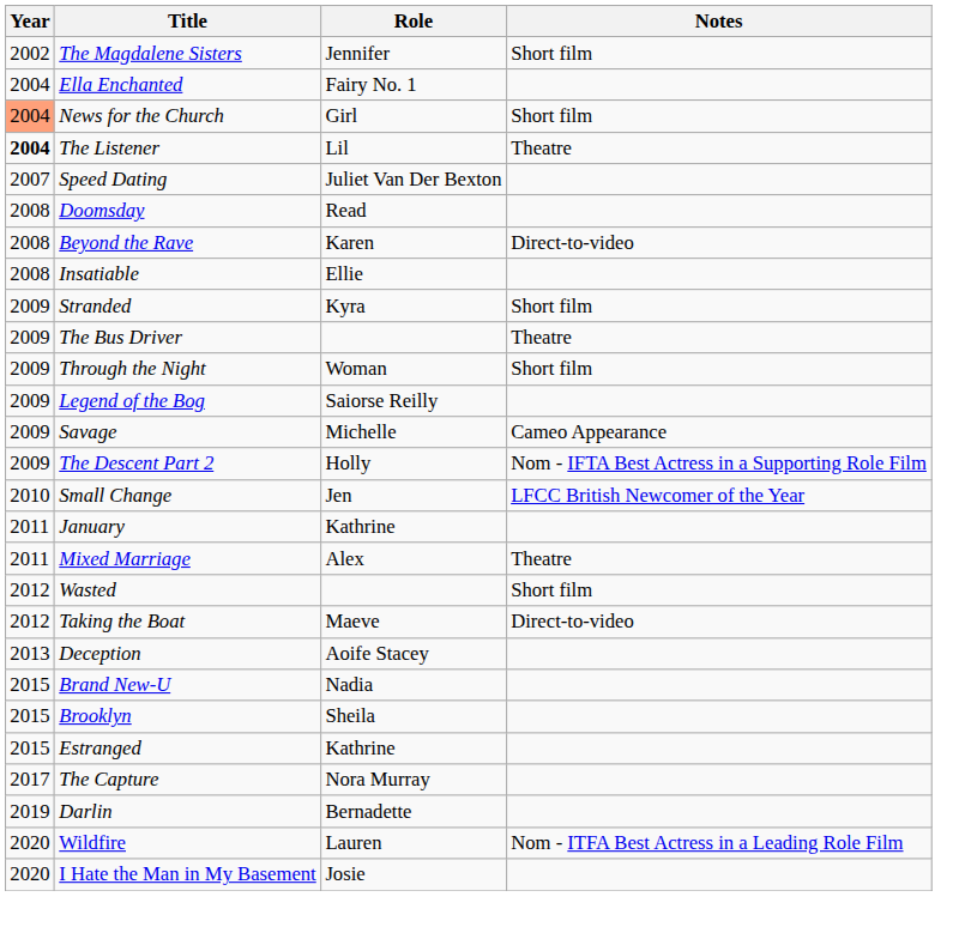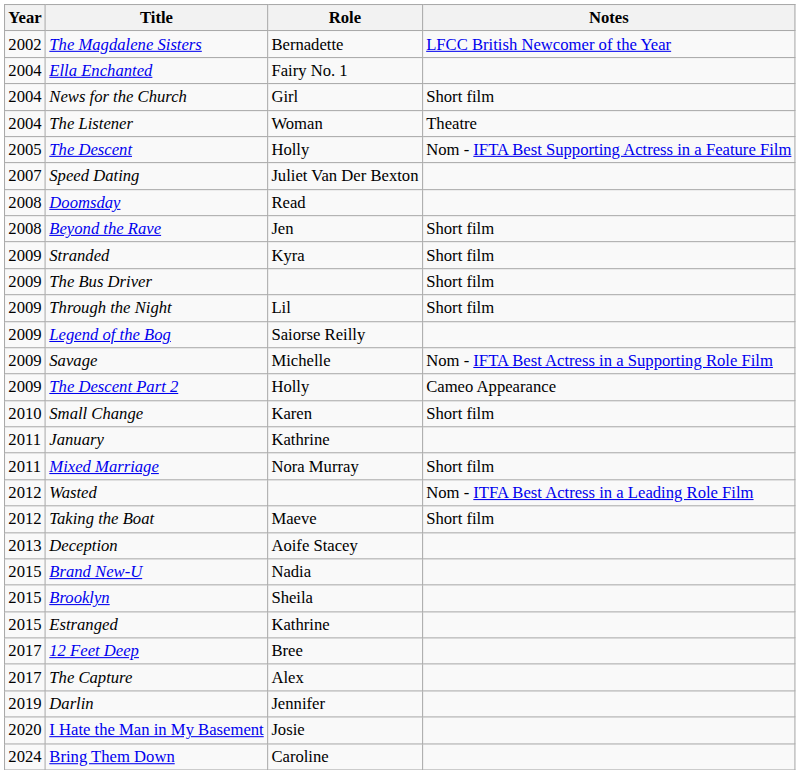 <table class="wikitable sortable">
 <tr>
 <th>Year</th>
 <th>Title</th>
 <th>Role</th>
 <th class="unsortable">Notes</th>
 </tr>
 <tr>
 <td>2002</td>
 <td><em><a href='#'>The Magdalene Sisters</a></em></td>
-<td>Jennifer</td>
-<td>Short film</td>
+<td>Bernadette</td>
+<td><a href='#'>LFCC British Newcomer of the Year</a></td>
 </tr>
 <tr>
 <td>2004</td>
 <td><em><a href='#'>Ella Enchanted</a></em></td>
 <td>Fairy No. 1</td>
 <td></td>
 </tr>
 <tr>
-<td style="background: lightsalmon;">2004</td>
+<td>2004</td>
 <td><em>News for the Church</em></td>
 <td>Girl</td>
 <td>Short film</td>
 </tr>
 <tr>
-<td><strong>2004</strong></td>
+<td>2004</td>
 <td><em>The Listener</em></td>
-<td>Lil</td>
+<td>Woman</td>
 <td>Theatre</td>
+</tr>
+<tr>
+<td>2005</td>
+<td><em><a href='#'>The Descent</a></em></td>
+<td>Holly</td>
+<td>Nom - <a href='#'>IFTA Best Supporting Actress in a Feature Film</a></td>
 </tr>
 <tr>
 <td>2007</td>
 <td><em>Speed Dating</em></td>
 <td>Juliet Van Der Bexton</td>
 <td></td>
 </tr>
 <tr>
 <td>2008</td>
 <td><em><a href='#'>Doomsday</a></em></td>
 <td>Read</td>
 <td></td>
 </tr>
 <tr>
 <td>2008</td>
 <td><em><a href='#'>Beyond the Rave</a></em></td>
-<td>Karen</td>
-<td>Direct-to-video</td>
-</tr>
-<tr>
-<td>2008</td>
-<td><em>Insatiable</em></td>
-<td>Ellie</td>
-<td></td>
+<td>Jen</td>
+<td>Short film</td>
 </tr>
 <tr>
 <td>2009</td>
 <td><em>Stranded</em></td>
 <td>Kyra</td>
 <td>Short film</td>
 </tr>
 <tr>
 <td>2009</td>
 <td><em>The Bus Driver</em></td>
 <td></td>
-<td>Theatre</td>
+<td>Short film</td>
 </tr>
 <tr>
 <td>2009</td>
 <td><em>Through the Night</em></td>
-<td>Woman</td>
+<td>Lil</td>
 <td>Short film</td>
 </tr>
 <tr>
 <td>2009</td>
 <td><em><a href='#'>Legend of the Bog</a></em></td>
 <td>Saiorse Reilly</td>
 <td></td>
 </tr>
 <tr>
 <td>2009</td>
 <td><em>Savage</em></td>
 <td>Michelle</td>
-<td>Cameo Appearance</td>
+<td>Nom - <a href='#'>IFTA Best Actress in a Supporting Role Film</a></td>
 </tr>
 <tr>
 <td>2009</td>
 <td><em><a href='#'>The Descent Part 2</a></em></td>
 <td>Holly</td>
-<td>Nom - <a href='#'>IFTA Best Actress in a Supporting Role Film</a></td>
+<td>Cameo Appearance</td>
 </tr>
 <tr>
 <td>2010</td>
 <td><em>Small Change</em></td>
-<td>Jen</td>
-<td><a href='#'>LFCC British Newcomer of the Year</a></td>
+<td>Karen</td>
+<td>Short film</td>
 </tr>
 <tr>
 <td>2011</td>
 <td><em>January</em></td>
 <td>Kathrine</td>
 <td></td>
 </tr>
 <tr>
 <td>2011</td>
 <td><em><a href='#'>Mixed Marriage</a></em></td>
-<td>Alex</td>
-<td>Theatre</td>
+<td>Nora Murray</td>
+<td>Short film</td>
 </tr>
 <tr>
 <td>2012</td>
 <td><em>Wasted</em></td>
 <td></td>
-<td>Short film</td>
+<td>Nom - <a href='#'>ITFA Best Actress in a Leading Role Film</a></td>
 </tr>
 <tr>
 <td>2012</td>
 <td><em>Taking the Boat</em></td>
 <td>Maeve</td>
-<td>Direct-to-video</td>
+<td>Short film</td>
 </tr>
 <tr>
 <td>2013</td>
 <td><em>Deception</em></td>
 <td>Aoife Stacey</td>
 <td></td>
 </tr>
 <tr>
 <td>2015</td>
 <td><em><a href='#'>Brand New-U</a></em></td>
 <td>Nadia</td>
 <td></td>
 </tr>
 <tr>
 <td>2015</td>
 <td><em><a href='#'>Brooklyn</a></em></td>
 <td>Sheila</td>
 <td></td>
 </tr>
 <tr>
 <td>2015</td>
 <td><em>Estranged</em></td>
 <td>Kathrine</td>
 <td></td>
 </tr>
 <tr>
 <td>2017</td>
+<td><em><a href='#'>12 Feet Deep</a></em></td>
+<td>Bree</td>
+<td></td>
+</tr>
+<tr>
+<td>2017</td>
 <td><em>The Capture</em></td>
-<td>Nora Murray</td>
+<td>Alex</td>
 <td></td>
 </tr>
 <tr>
 <td>2019</td>
 <td><em>Darlin<strong></td>
-<td>Bernadette</td>
+<td>Jennifer</td>
 <td></td>
-</tr>
-<tr>
-<td>2020</td>
-<td></em><a href='#'>Wildfire</a><em></td>
-<td>Lauren</td>
-<td>Nom - <a href='#'>ITFA Best Actress in a Leading Role Film</a></td>
 </tr>
 <tr>
 <td>2020</td>
 <td></em><a href='#'>I Hate the Man in My Basement</a><em></td>
 <td>Josie</td>
 <td></td>
 </tr>
+<tr>
+<td>2024</td>
+<td></em><a href='#'>Bring Them Down</a><em></td>
+<td>Caroline</td>
+<td></td>
+</tr>
 </table>
